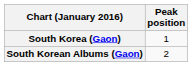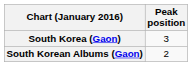 <table class="wikitable plainrowheaders sortable">
 <tr>
 <th>Chart (January 2016)</th>
 <th>Peak<br>position</th>
 </tr>
 <tr>
 <th scope="row">South Korea (<a href='#'>Gaon</a>)</th>
-<td align="center">1</td>
+<td align="center">3</td>
 </tr>
 <tr>
 <th scope="row">South Korean Albums (<a href='#'>Gaon</a>)</th>
 <td align="center">2</td>
 </tr>
 </table>
